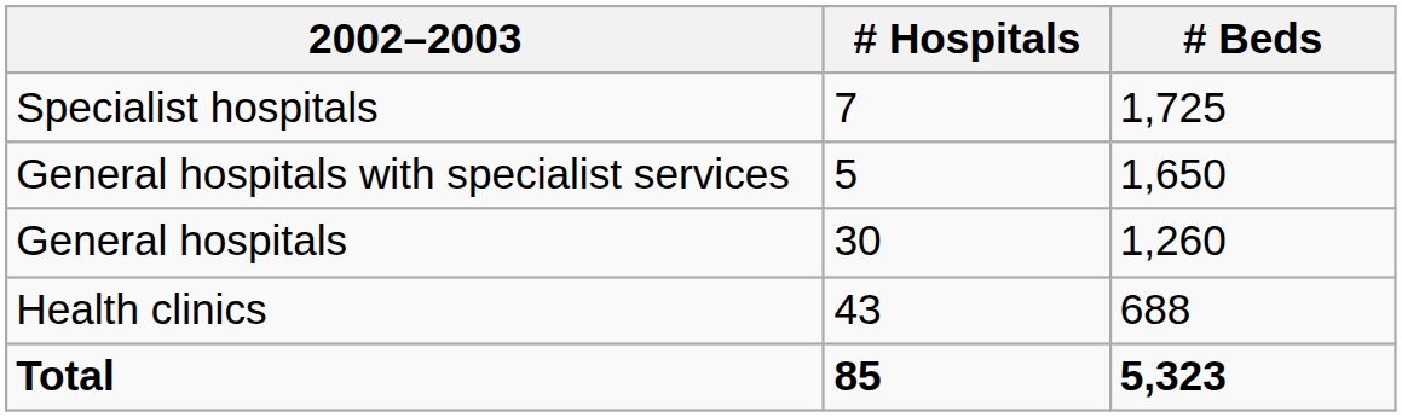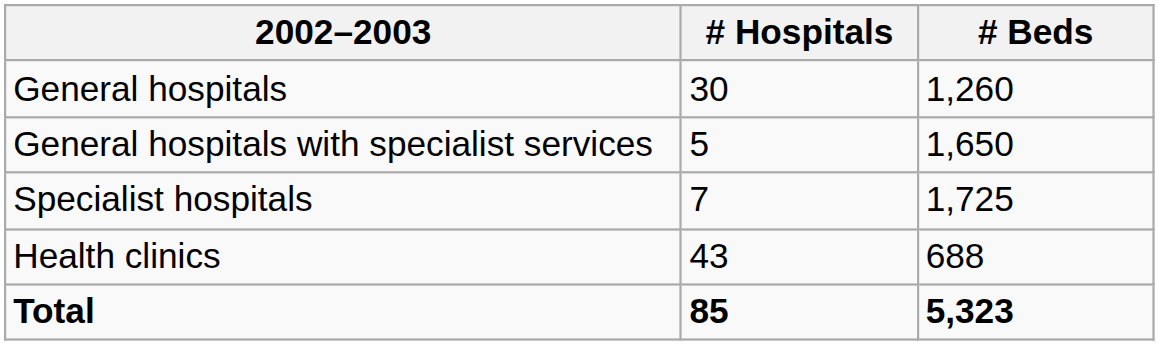 <table class="wikitable sortable">
 <tr>
 <th width="300">2002–2003</th>
 <th width="100"># Hospitals</th>
 <th width="100"># Beds</th>
 </tr>
 <tr>
-<td>Specialist hospitals</td>
-<td>7</td>
-<td>1,725</td>
+<td>General hospitals</td>
+<td>30</td>
+<td>1,260</td>
 </tr>
 <tr>
 <td>General hospitals with specialist services</td>
 <td>5</td>
 <td>1,650</td>
 </tr>
 <tr>
-<td>General hospitals</td>
-<td>30</td>
-<td>1,260</td>
+<td>Specialist hospitals</td>
+<td>7</td>
+<td>1,725</td>
 </tr>
 <tr>
 <td>Health clinics</td>
 <td>43</td>
 <td>688</td>
 </tr>
 <tr class="sortbottom">
 <td><strong>Total</strong></td>
 <td><strong>85</strong></td>
 <td><strong>5,323</strong></td>
 </tr>
 </table>
